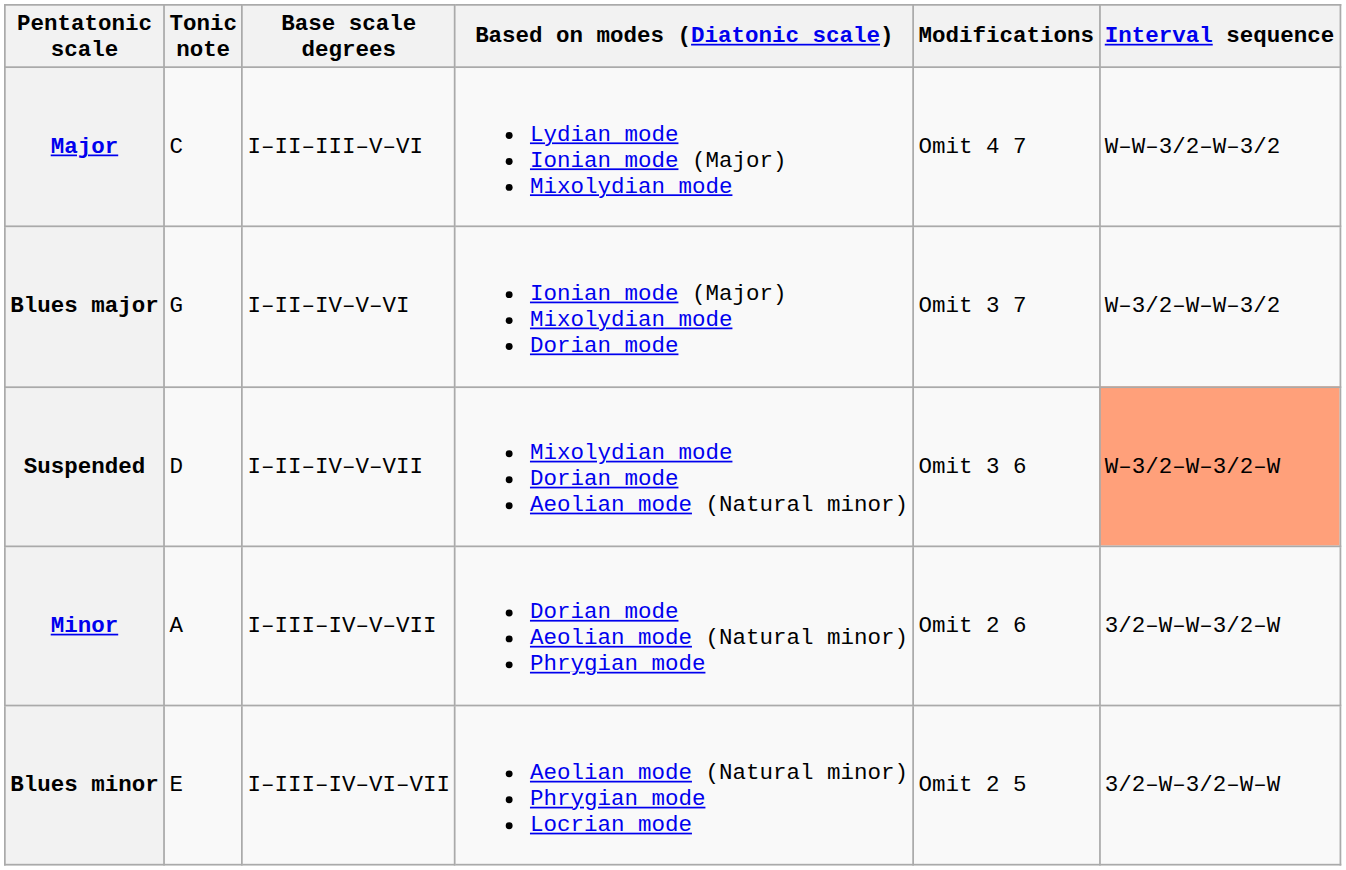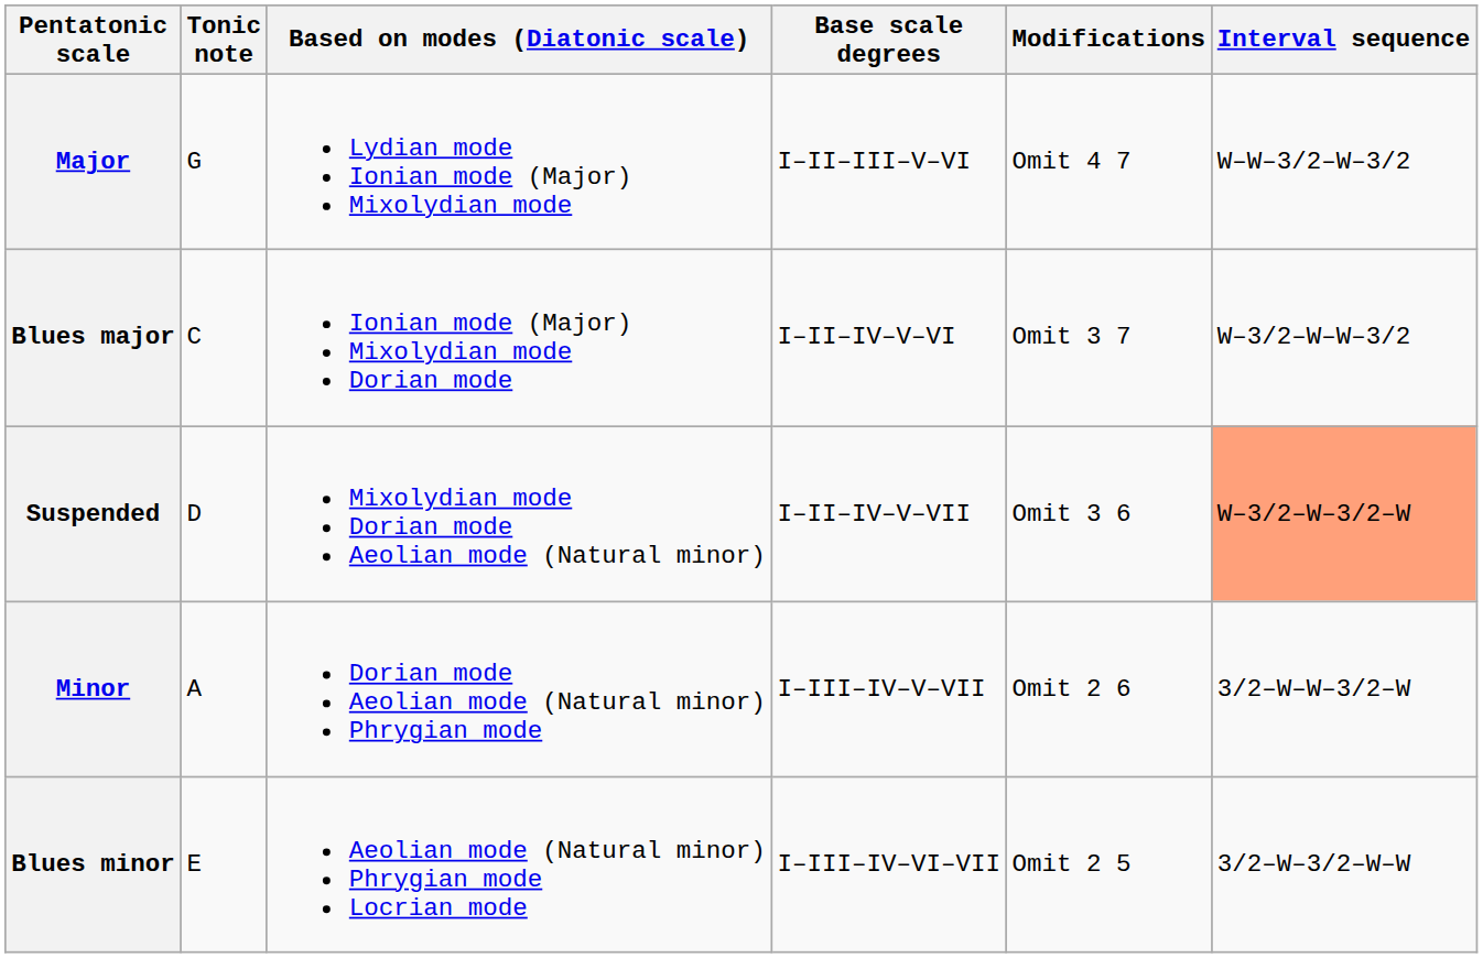 <table class="wikitable">
 <tr>
 <th>Pentatonic<br>scale</th>
 <th>Tonic<br>note</th>
+<th>Based on modes (<a href='#'>Diatonic scale</a>)</th>
 <th>Base scale<br>degrees</th>
-<th>Based on modes (<a href='#'>Diatonic scale</a>)</th>
 <th>Modifications</th>
 <th><a href='#'>Interval</a> sequence</th>
 </tr>
 <tr>
 <th><a href='#'>Major</a></th>
-<td>C</td>
+<td>G</td>
+<td><br><ul><li><a href='#'>Lydian mode</a></li><li><a href='#'>Ionian mode</a> (Major)</li><li><a href='#'>Mixolydian mode</a></li></ul></td>
 <td>I–II–III–V–VI</td>
-<td><br><ul><li><a href='#'>Lydian mode</a></li><li><a href='#'>Ionian mode</a> (Major)</li><li><a href='#'>Mixolydian mode</a></li></ul></td>
 <td>Omit 4 7</td>
 <td>W–W–3/2–W–3/2</td>
 </tr>
 <tr>
 <th>Blues major</th>
-<td>G</td>
+<td>C</td>
+<td><br><ul><li><a href='#'>Ionian mode</a> (Major)</li><li><a href='#'>Mixolydian mode</a></li><li><a href='#'>Dorian mode</a></li></ul></td>
 <td>I–II–IV–V–VI</td>
-<td><br><ul><li><a href='#'>Ionian mode</a> (Major)</li><li><a href='#'>Mixolydian mode</a></li><li><a href='#'>Dorian mode</a></li></ul></td>
 <td>Omit 3 7</td>
 <td>W–3/2–W–W–3/2</td>
 </tr>
 <tr>
 <th>Suspended</th>
 <td>D</td>
+<td><br><ul><li><a href='#'>Mixolydian mode</a></li><li><a href='#'>Dorian mode</a></li><li><a href='#'>Aeolian mode</a> (Natural minor)</li></ul></td>
 <td>I–II–IV–V–VII</td>
-<td><br><ul><li><a href='#'>Mixolydian mode</a></li><li><a href='#'>Dorian mode</a></li><li><a href='#'>Aeolian mode</a> (Natural minor)</li></ul></td>
 <td>Omit 3 6</td>
 <td style="background: lightsalmon;">W–3/2–W–3/2–W</td>
 </tr>
 <tr>
 <th><a href='#'>Minor</a></th>
 <td>A</td>
+<td><br><ul><li><a href='#'>Dorian mode</a></li><li><a href='#'>Aeolian mode</a> (Natural minor)</li><li><a href='#'>Phrygian mode</a></li></ul></td>
 <td>I–III–IV–V–VII</td>
-<td><br><ul><li><a href='#'>Dorian mode</a></li><li><a href='#'>Aeolian mode</a> (Natural minor)</li><li><a href='#'>Phrygian mode</a></li></ul></td>
 <td>Omit 2 6</td>
 <td>3/2–W–W–3/2–W</td>
 </tr>
 <tr>
 <th>Blues minor</th>
 <td>E</td>
+<td><br><ul><li><a href='#'>Aeolian mode</a> (Natural minor)</li><li><a href='#'>Phrygian mode</a></li><li><a href='#'>Locrian mode</a></li></ul></td>
 <td>I–III–IV–VI–VII</td>
-<td><br><ul><li><a href='#'>Aeolian mode</a> (Natural minor)</li><li><a href='#'>Phrygian mode</a></li><li><a href='#'>Locrian mode</a></li></ul></td>
 <td>Omit 2 5</td>
 <td>3/2–W–3/2–W–W</td>
 </tr>
 </table>
